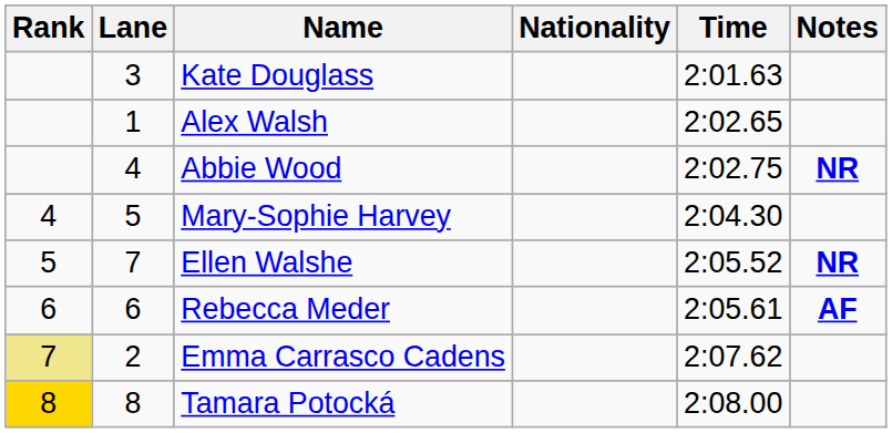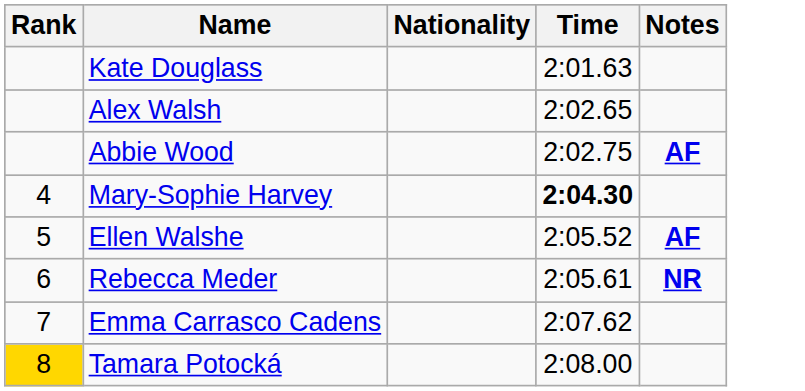 <table class="wikitable sortable" style="text-align:center">
 <tr>
 <th>Rank</th>
-<th>Lane</th>
 <th>Name</th>
 <th>Nationality</th>
 <th>Time</th>
 <th>Notes</th>
 </tr>
 <tr>
 <td></td>
-<td>3</td>
 <td align="left"><a href='#'>Kate Douglass</a></td>
 <td align="left"></td>
 <td>2:01.63</td>
 <td></td>
 </tr>
 <tr>
 <td></td>
-<td>1</td>
 <td align="left"><a href='#'>Alex Walsh</a></td>
 <td align="left"></td>
 <td>2:02.65</td>
 <td></td>
 </tr>
 <tr>
 <td></td>
-<td>4</td>
 <td align="left"><a href='#'>Abbie Wood</a></td>
 <td align="left"></td>
 <td>2:02.75</td>
-<td><strong><a href='#'>NR</a></strong></td>
+<td><strong><a href='#'>AF</a></strong></td>
 </tr>
 <tr>
 <td>4</td>
-<td>5</td>
 <td align="left"><a href='#'>Mary-Sophie Harvey</a></td>
 <td align="left"></td>
-<td>2:04.30</td>
+<td><strong>2:04.30</strong></td>
 <td></td>
 </tr>
 <tr>
 <td>5</td>
-<td>7</td>
 <td align="left"><a href='#'>Ellen Walshe</a></td>
 <td align="left"></td>
 <td>2:05.52</td>
-<td><strong><a href='#'>NR</a></strong></td>
+<td><strong><a href='#'>AF</a></strong></td>
 </tr>
 <tr>
-<td>6</td>
 <td>6</td>
 <td align="left"><a href='#'>Rebecca Meder</a></td>
 <td align="left"></td>
 <td>2:05.61</td>
-<td><strong><a href='#'>AF</a></strong></td>
+<td><strong><a href='#'>NR</a></strong></td>
 </tr>
 <tr>
-<td style="background: khaki;">7</td>
-<td>2</td>
+<td>7</td>
 <td align="left"><a href='#'>Emma Carrasco Cadens</a></td>
 <td align="left"></td>
 <td>2:07.62</td>
 <td></td>
 </tr>
 <tr>
 <td style="background: gold;">8</td>
-<td>8</td>
 <td align="left"><a href='#'>Tamara Potocká</a></td>
 <td align="left"></td>
 <td>2:08.00</td>
 <td></td>
 </tr>
 </table>
